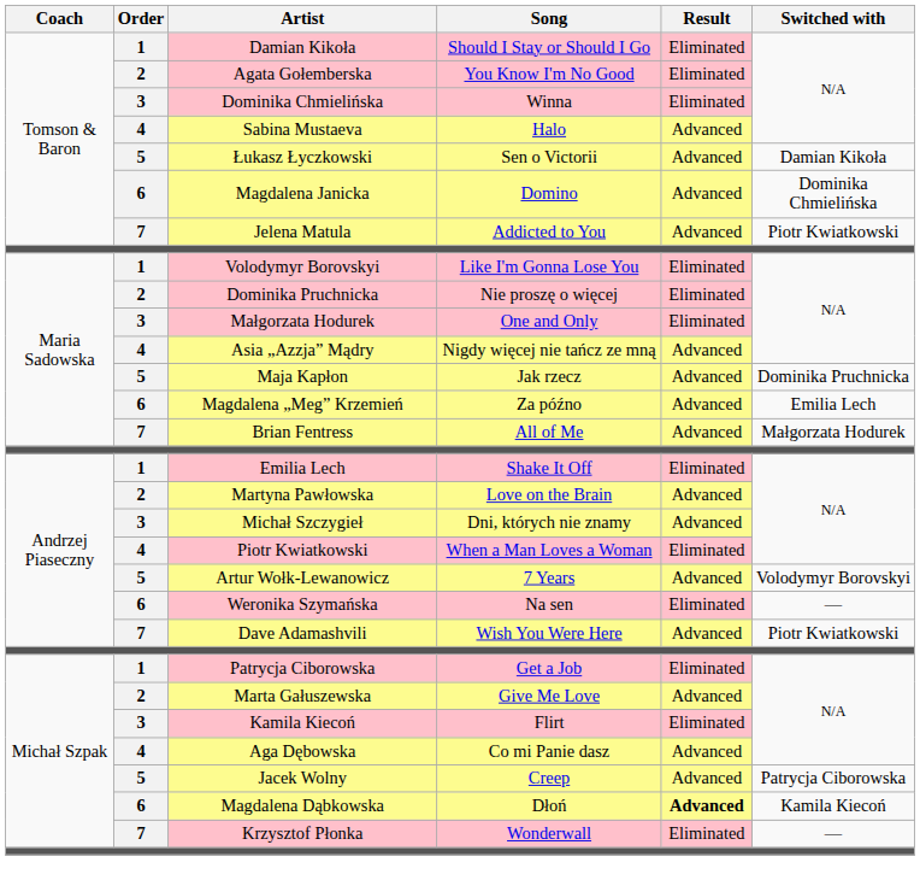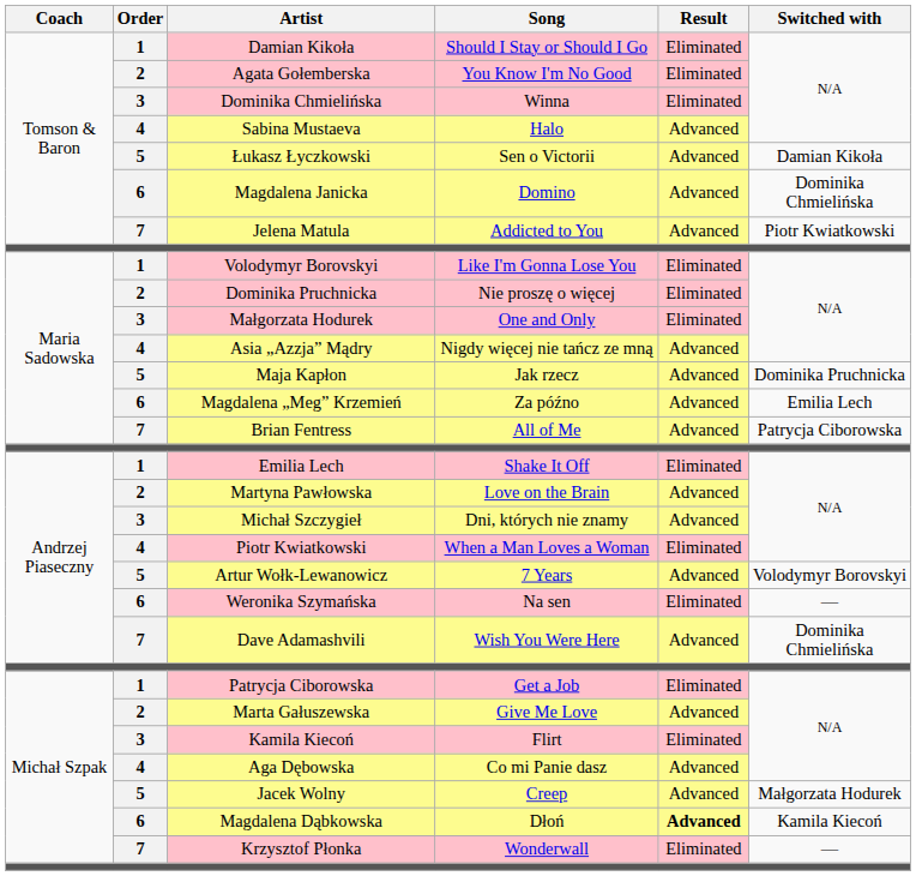 <table class="wikitable" style="text-align: center; width:95%;">
 <tr>
 <th style="width:12%;">Coach</th>
 <th style="width:05%;">Order</th>
 <th style="width:30%;">Artist</th>
 <th style="width:25%;">Song</th>
 <th style="width:10%;">Result</th>
 <th style="width:18%;">Switched with</th>
 </tr>
 <tr>
 <td rowspan="7">Tomson & Baron</td>
 <th>1</th>
 <td style="background:pink;">Damian Kikoła</td>
 <td style="background:pink;"><a href='#'>Should I Stay or Should I Go</a></td>
 <td style="background:pink;">Eliminated</td>
 <td rowspan="4"><small>N/A</small></td>
 </tr>
 <tr>
 <th>2</th>
 <td style="background:pink;">Agata Gołemberska</td>
 <td style="background:pink;"><a href='#'>You Know I'm No Good</a></td>
 <td style="background:pink;">Eliminated</td>
 </tr>
 <tr>
 <th>3</th>
 <td style="background:pink;">Dominika Chmielińska</td>
 <td style="background:pink;">Winna</td>
 <td style="background:pink;">Eliminated</td>
 </tr>
 <tr>
 <th>4</th>
 <td style="background:#fdfc8f;">Sabina Mustaeva</td>
 <td style="background:#fdfc8f;"><a href='#'>Halo</a></td>
 <td style="background:#fdfc8f;">Advanced</td>
 </tr>
 <tr>
 <th>5</th>
 <td style="background:#fdfc8f;">Łukasz Łyczkowski</td>
 <td style="background:#fdfc8f;">Sen o Victorii</td>
 <td style="background:#fdfc8f;">Advanced</td>
 <td>Damian Kikoła</td>
 </tr>
 <tr>
 <th>6</th>
 <td style="background:#fdfc8f;">Magdalena Janicka</td>
 <td style="background:#fdfc8f;"><a href='#'>Domino</a></td>
 <td style="background:#fdfc8f;">Advanced</td>
 <td>Dominika Chmielińska</td>
 </tr>
 <tr>
 <th>7</th>
 <td style="background:#fdfc8f;">Jelena Matula</td>
 <td style="background:#fdfc8f;"><a href='#'>Addicted to You</a></td>
 <td style="background:#fdfc8f;">Advanced</td>
 <td>Piotr Kwiatkowski</td>
 </tr>
 <tr>
 <td colspan="10" style="background:#555;"></td>
 </tr>
 <tr>
 <td rowspan="7">Maria Sadowska</td>
 <th>1</th>
 <td style="background:pink;">Volodymyr Borovskyi</td>
 <td style="background:pink;"><a href='#'>Like I'm Gonna Lose You</a></td>
 <td style="background:pink;">Eliminated</td>
 <td rowspan="4"><small>N/A</small></td>
 </tr>
 <tr>
 <th>2</th>
 <td style="background:pink;">Dominika Pruchnicka</td>
 <td style="background:pink;">Nie proszę o więcej</td>
 <td style="background:pink;">Eliminated</td>
 </tr>
 <tr>
 <th>3</th>
 <td style="background:pink;">Małgorzata Hodurek</td>
 <td style="background:pink;"><a href='#'>One and Only</a></td>
 <td style="background:pink;">Eliminated</td>
 </tr>
 <tr>
 <th>4</th>
 <td style="background:#fdfc8f;">Asia „Azzja” Mądry</td>
 <td style="background:#fdfc8f;">Nigdy więcej nie tańcz ze mną</td>
 <td style="background:#fdfc8f;">Advanced</td>
 </tr>
 <tr>
 <th>5</th>
 <td style="background:#fdfc8f;">Maja Kapłon</td>
 <td style="background:#fdfc8f;">Jak rzecz</td>
 <td style="background:#fdfc8f;">Advanced</td>
 <td>Dominika Pruchnicka</td>
 </tr>
 <tr>
 <th>6</th>
 <td style="background:#fdfc8f;">Magdalena „Meg” Krzemień</td>
 <td style="background:#fdfc8f;">Za późno</td>
 <td style="background:#fdfc8f;">Advanced</td>
 <td>Emilia Lech</td>
 </tr>
 <tr>
 <th>7</th>
 <td style="background:#fdfc8f;">Brian Fentress</td>
 <td style="background:#fdfc8f;"><a href='#'>All of Me</a></td>
 <td style="background:#fdfc8f;">Advanced</td>
-<td>Małgorzata Hodurek</td>
+<td>Patrycja Ciborowska</td>
 </tr>
 <tr>
 <td colspan="10" style="background:#555;"></td>
 </tr>
 <tr>
 <td rowspan="7">Andrzej Piaseczny</td>
 <th>1</th>
 <td style="background:pink;">Emilia Lech</td>
 <td style="background:pink;"><a href='#'>Shake It Off</a></td>
 <td style="background:pink;">Eliminated</td>
 <td rowspan="4"><small>N/A</small></td>
 </tr>
 <tr>
 <th>2</th>
 <td style="background:#fdfc8f;">Martyna Pawłowska</td>
 <td style="background:#fdfc8f;"><a href='#'>Love on the Brain</a></td>
 <td style="background:#fdfc8f;">Advanced</td>
 </tr>
 <tr>
 <th>3</th>
 <td style="background:#fdfc8f;">Michał Szczygieł</td>
 <td style="background:#fdfc8f;">Dni, których nie znamy</td>
 <td style="background:#fdfc8f;">Advanced</td>
 </tr>
 <tr>
 <th>4</th>
 <td style="background:pink;">Piotr Kwiatkowski</td>
 <td style="background:pink;"><a href='#'>When a Man Loves a Woman</a></td>
 <td style="background:pink;">Eliminated</td>
 </tr>
 <tr>
 <th>5</th>
 <td style="background:#fdfc8f;">Artur Wołk-Lewanowicz</td>
 <td style="background:#fdfc8f;"><a href='#'>7 Years</a></td>
 <td style="background:#fdfc8f;">Advanced</td>
 <td>Volodymyr Borovskyi</td>
 </tr>
 <tr>
 <th>6</th>
 <td style="background:pink;">Weronika Szymańska</td>
 <td style="background:pink;">Na sen</td>
 <td style="background:pink;">Eliminated</td>
 <td>—</td>
 </tr>
 <tr>
 <th>7</th>
 <td style="background:#fdfc8f;">Dave Adamashvili</td>
 <td style="background:#fdfc8f;"><a href='#'>Wish You Were Here</a></td>
 <td style="background:#fdfc8f;">Advanced</td>
-<td>Piotr Kwiatkowski</td>
+<td>Dominika Chmielińska</td>
 </tr>
 <tr>
 <td colspan="10" style="background:#555;"></td>
 </tr>
 <tr>
 <td rowspan="7">Michał Szpak</td>
 <th>1</th>
 <td style="background:pink;">Patrycja Ciborowska</td>
 <td style="background:pink;"><a href='#'>Get a Job</a></td>
 <td style="background:pink;">Eliminated</td>
 <td rowspan="4"><small>N/A</small></td>
 </tr>
 <tr>
 <th>2</th>
 <td style="background:#fdfc8f;">Marta Gałuszewska</td>
 <td style="background:#fdfc8f;"><a href='#'>Give Me Love</a></td>
 <td style="background:#fdfc8f;">Advanced</td>
 </tr>
 <tr>
 <th>3</th>
 <td style="background:pink;">Kamila Kiecoń</td>
 <td style="background:pink;">Flirt</td>
 <td style="background:pink;">Eliminated</td>
 </tr>
 <tr>
 <th>4</th>
 <td style="background:#fdfc8f;">Aga Dębowska</td>
 <td style="background:#fdfc8f;">Co mi Panie dasz</td>
 <td style="background:#fdfc8f;">Advanced</td>
 </tr>
 <tr>
 <th>5</th>
 <td style="background:#fdfc8f;">Jacek Wolny</td>
 <td style="background:#fdfc8f;"><a href='#'>Creep</a></td>
 <td style="background:#fdfc8f;">Advanced</td>
-<td>Patrycja Ciborowska</td>
+<td>Małgorzata Hodurek</td>
 </tr>
 <tr>
 <th>6</th>
 <td style="background:#fdfc8f;">Magdalena Dąbkowska</td>
 <td style="background:#fdfc8f;">Dłoń</td>
 <td style="background:#fdfc8f;"><strong>Advanced</strong></td>
 <td>Kamila Kiecoń</td>
 </tr>
 <tr>
 <th>7</th>
 <td style="background:pink;">Krzysztof Płonka</td>
 <td style="background:pink;"><a href='#'>Wonderwall</a></td>
 <td style="background:pink;">Eliminated</td>
 <td>—</td>
 </tr>
 <tr>
 <td colspan="10" style="background:#555;"></td>
 </tr>
 <tr>
 </tr>
 </table>
